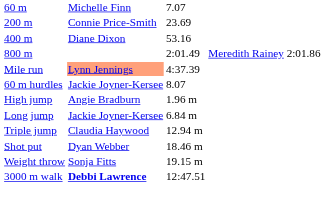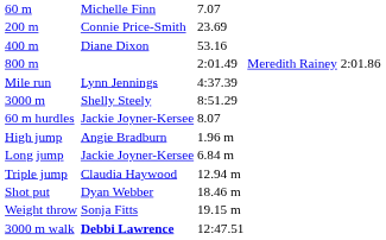 <table>
 <tr>
 <td><a href='#'>60 m</a></td>
 <td><a href='#'>Michelle Finn</a></td>
 <td>7.07</td>
 <td></td>
 <td></td>
 <td></td>
 <td></td>
 </tr>
 <tr>
 <td><a href='#'>200 m</a></td>
 <td><a href='#'>Connie Price-Smith</a></td>
 <td>23.69</td>
 <td></td>
 <td></td>
 <td></td>
 <td></td>
 </tr>
 <tr>
 <td><a href='#'>400 m</a></td>
 <td><a href='#'>Diane Dixon</a></td>
 <td>53.16</td>
 <td></td>
 <td></td>
 <td></td>
 <td></td>
 </tr>
 <tr>
 <td><a href='#'>800 m</a></td>
 <td></td>
 <td>2:01.49</td>
 <td><a href='#'>Meredith Rainey</a></td>
 <td>2:01.86</td>
 <td></td>
 <td></td>
 </tr>
 <tr>
 <td><a href='#'>Mile run</a></td>
-<td style="background: lightsalmon;"><a href='#'>Lynn Jennings</a></td>
+<td><a href='#'>Lynn Jennings</a></td>
 <td>4:37.39</td>
+<td></td>
+<td></td>
+<td></td>
+<td></td>
+</tr>
+<tr>
+<td><a href='#'>3000 m</a></td>
+<td><a href='#'>Shelly Steely</a></td>
+<td>8:51.29</td>
 <td></td>
 <td></td>
 <td></td>
 <td></td>
 </tr>
 <tr>
 <td><a href='#'>60 m hurdles</a></td>
 <td><a href='#'>Jackie Joyner-Kersee</a></td>
 <td>8.07</td>
 <td></td>
 <td></td>
 <td></td>
 <td></td>
 </tr>
 <tr>
 <td><a href='#'>High jump</a></td>
 <td><a href='#'>Angie Bradburn</a></td>
 <td>1.96 m</td>
 <td></td>
 <td></td>
 <td></td>
 <td></td>
 </tr>
 <tr>
 <td><a href='#'>Long jump</a></td>
 <td><a href='#'>Jackie Joyner-Kersee</a></td>
 <td>6.84 m</td>
 <td></td>
 <td></td>
 <td></td>
 <td></td>
 </tr>
 <tr>
 <td><a href='#'>Triple jump</a></td>
 <td><a href='#'>Claudia Haywood</a></td>
 <td>12.94 m</td>
 <td></td>
 <td></td>
 <td></td>
 <td></td>
 </tr>
 <tr>
 <td><a href='#'>Shot put</a></td>
 <td><a href='#'>Dyan Webber</a></td>
 <td>18.46 m</td>
 <td></td>
 <td></td>
 <td></td>
 <td></td>
 </tr>
 <tr>
 <td><a href='#'>Weight throw</a></td>
 <td><a href='#'>Sonja Fitts</a></td>
 <td>19.15 m</td>
 <td></td>
 <td></td>
 <td></td>
 <td></td>
 </tr>
 <tr>
 <td><a href='#'>3000 m walk</a></td>
 <td><strong><a href='#'>Debbi Lawrence</a></strong></td>
 <td>12:47.51</td>
 <td></td>
 <td></td>
 <td></td>
 <td></td>
 </tr>
 </table>
